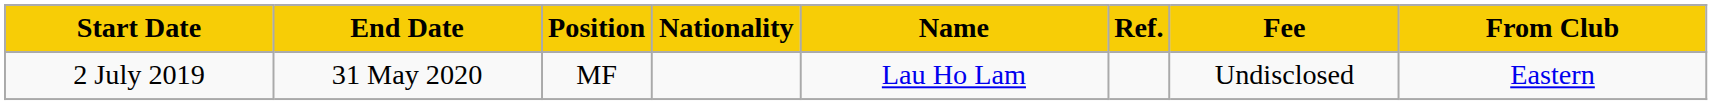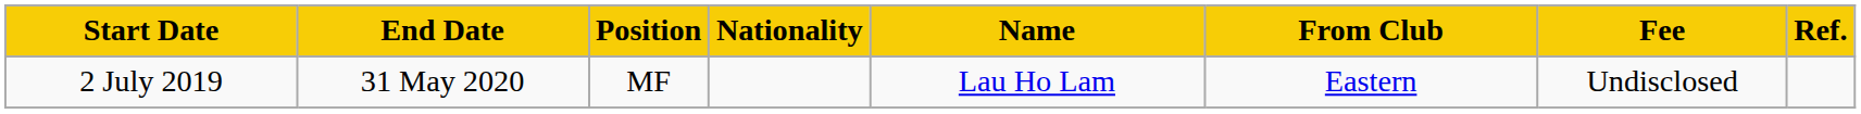 <table class="wikitable"  style="text-align:center; font-size:90%;">
 <tr>
 <th style="background:#f7cd06; color:#000000; width:130px;">Start Date</th>
 <th style="background:#f7cd06; color:#000000; width:130px;">End Date</th>
 <th style="background:#f7cd06; color:#000000; width:50px;">Position</th>
 <th style="background:#f7cd06; color:#000000; width:50px;">Nationality</th>
 <th style="background:#f7cd06; color:#000000; width:150px;">Name</th>
+<th style="background:#f7cd06; color:#000000; width:150px;">From Club</th>
+<th style="background:#f7cd06; color:#000000; width:110px;">Fee</th>
 <th style="background:#f7cd06; color:#000000; width:25px;">Ref.</th>
-<th style="background:#f7cd06; color:#000000; width:110px;">Fee</th>
-<th style="background:#f7cd06; color:#000000; width:150px;">From Club</th>
 </tr>
 <tr>
 <td>2 July 2019</td>
 <td>31 May 2020</td>
 <td>MF</td>
 <td></td>
 <td><a href='#'>Lau Ho Lam</a></td>
+<td><a href='#'>Eastern</a></td>
+<td>Undisclosed</td>
 <td></td>
-<td>Undisclosed</td>
-<td><a href='#'>Eastern</a></td>
 </tr>
 </table>
